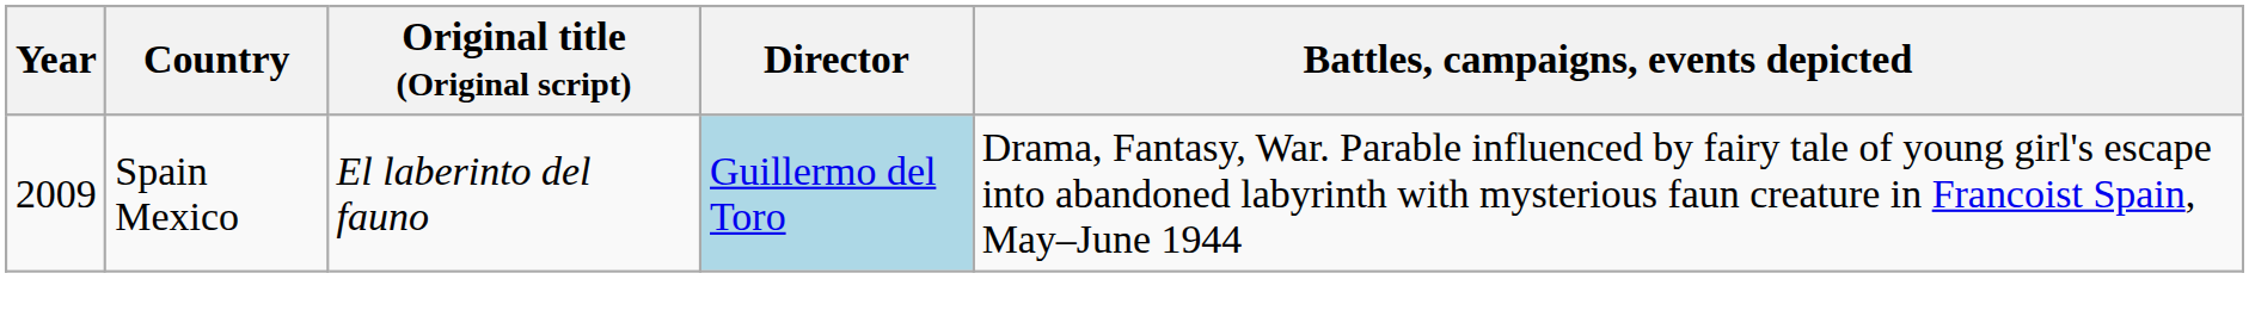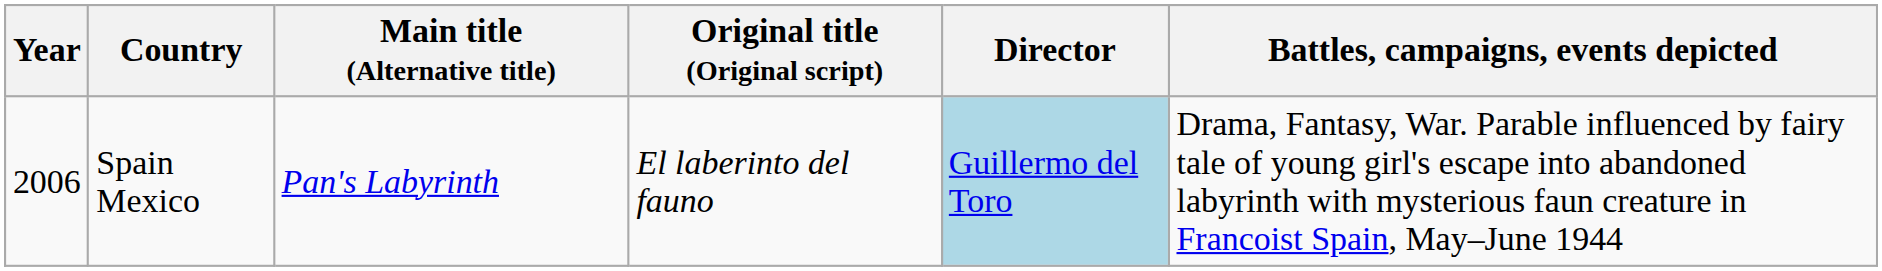 <table class="wikitable sortable" style="width:100%;">
 <tr>
 <th class="unsortable">Year</th>
 <th width= 80>Country</th>
+<th width=160>Main title<br><small>(Alternative title)</small></th>
 <th width=140>Original title<br><small>(Original script)</small></th>
 <th width=100>Director</th>
 <th class="unsortable">Battles, campaigns, events depicted</th>
 </tr>
 <tr>
-<td>2009</td>
+<td>2006</td>
 <td>Spain<br>Mexico</td>
+<td><em><a href='#'>Pan's Labyrinth</a></em></td>
 <td><em>El laberinto del fauno</em></td>
 <td style="background: lightblue;"><a href='#'>Guillermo del Toro</a></td>
 <td>Drama, Fantasy, War. Parable influenced by fairy tale of young girl's escape into abandoned labyrinth with mysterious faun creature in <a href='#'>Francoist Spain</a>, May–June 1944</td>
 </tr>
 </table>
